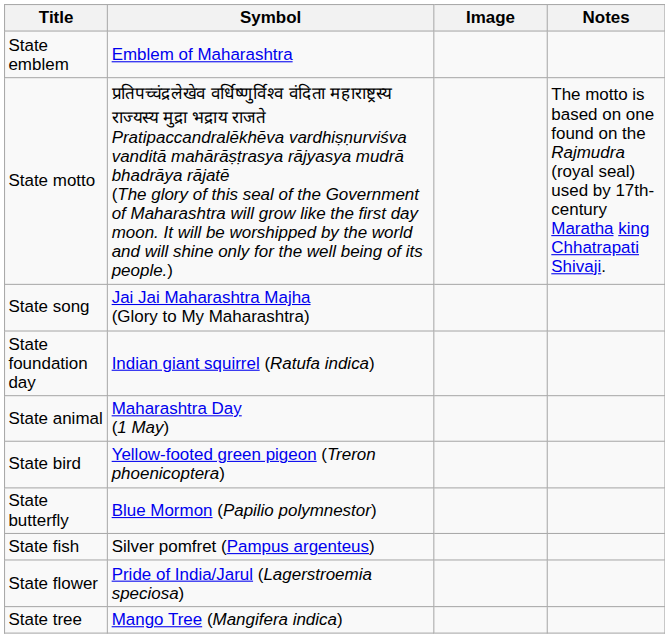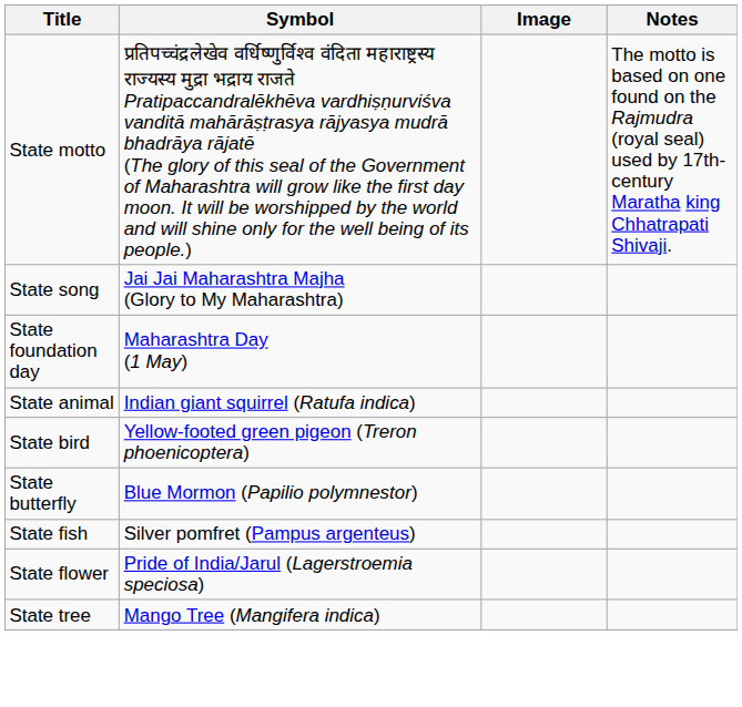 <table class="wikitable" style="width: 100%;">
 <tr>
 <th width=90>Title</th>
 <th style="width:300px;">Symbol</th>
 <th width=100>Image</th>
 <th>Notes</th>
-</tr>
-<tr>
-<td>State emblem</td>
-<td><a href='#'>Emblem of Maharashtra</a></td>
-<td align=center></td>
-<td></td>
 </tr>
 <tr>
 <td>State motto</td>
 <td>प्रतिपच्चंद्रलेखेव वर्धिष्णुर्विश्व वंदिता महाराष्ट्रस्य राज्यस्य मुद्रा भद्राय राजते<br> <em>Pratipaccandralēkhēva vardhiṣṇurviśva vanditā mahārāṣṭrasya rājyasya mudrā bhadrāya rājatē</em><br> (<em>The glory of this seal of the Government of Maharashtra will grow like the first day moon. It will be worshipped by the world and will shine only for the well being of its people.</em>)</td>
 <td align=center></td>
 <td>The motto is based on one found on the <em>Rajmudra</em> (royal seal) used by 17th-century <a href='#'>Maratha</a> <a href='#'>king</a> <a href='#'>Chhatrapati Shivaji</a>.</td>
 </tr>
 <tr>
 <td>State song</td>
 <td><a href='#'>Jai Jai Maharashtra Majha</a> <br>(Glory to My Maharashtra)</td>
 <td></td>
 </tr>
 <tr>
 <td>State foundation day</td>
-<td><a href='#'>Indian giant squirrel</a> (<em>Ratufa indica</em>)</td>
+<td><a href='#'>Maharashtra Day</a> <br> (<em>1 May</em>)</td>
 <td style="text-align:center;"></td>
 <td></td>
 </tr>
 <tr>
 <td>State animal</td>
-<td><a href='#'>Maharashtra Day</a> <br> (<em>1 May</em>)</td>
+<td><a href='#'>Indian giant squirrel</a> (<em>Ratufa indica</em>)</td>
 <td style="text-align:center;"></td>
 <td></td>
 </tr>
 <tr>
 <td>State bird</td>
 <td><a href='#'>Yellow-footed green pigeon</a> (<em>Treron phoenicoptera</em>)</td>
 <td align=center></td>
 <td></td>
 </tr>
 <tr>
 <td>State butterfly</td>
 <td><a href='#'>Blue Mormon</a> (<em>Papilio polymnestor</em>)</td>
 <td align=center></td>
 <td></td>
 </tr>
 <tr>
 <td>State fish</td>
 <td>Silver pomfret (<a href='#'>Pampus argenteus</a>)</td>
 <td></td>
 <td></td>
 </tr>
 <tr>
 <td>State flower</td>
 <td><a href='#'>Pride of India/Jarul</a> (<em>Lagerstroemia speciosa</em>)</td>
 <td align=center></td>
 <td></td>
 </tr>
 <tr>
 <td>State tree</td>
 <td><a href='#'>Mango Tree</a> (<em>Mangifera indica</em>)</td>
 <td align=center></td>
 <td></td>
 </tr>
 </table>
